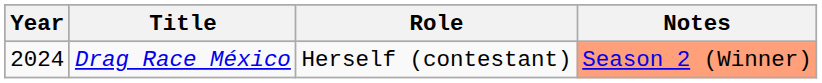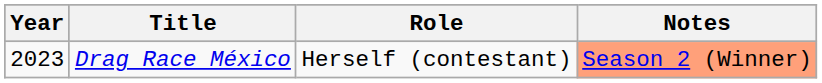 <table class="wikitable plainrowheaders" style="text-align:left;">
 <tr>
 <th>Year</th>
 <th>Title</th>
 <th>Role</th>
 <th>Notes</th>
 </tr>
 <tr>
-<td>2024</td>
+<td>2023</td>
 <td><em><a href='#'>Drag Race México</a></em></td>
 <td>Herself (contestant)</td>
 <td style="background: lightsalmon;"><a href='#'>Season 2</a> (Winner)</td>
 </tr>
 </table>
